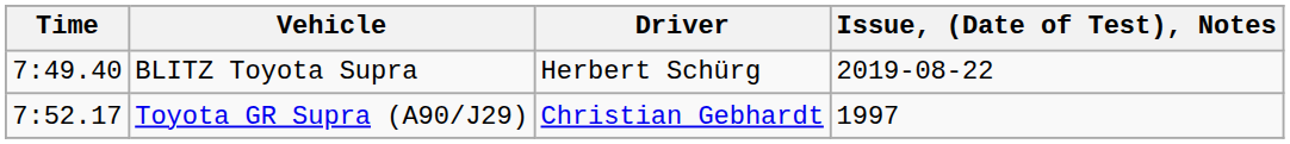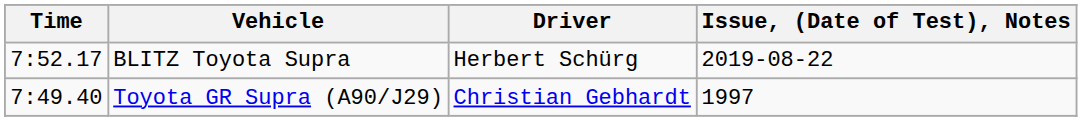 <table class="wikitable sortable" style="font-size: 90%;">
 <tr>
 <th>Time</th>
 <th>Vehicle</th>
 <th>Driver</th>
 <th>Issue, (Date of Test), Notes</th>
 </tr>
 <tr>
-<td>7:49.40</td>
+<td>7:52.17</td>
 <td>BLITZ Toyota Supra</td>
 <td>Herbert Schürg</td>
 <td>2019-08-22</td>
 </tr>
 <tr>
-<td>7:52.17</td>
+<td>7:49.40</td>
 <td><a href='#'>Toyota GR Supra</a> (A90/J29)</td>
 <td><a href='#'>Christian Gebhardt</a></td>
 <td>1997</td>
 </tr>
 </table>
